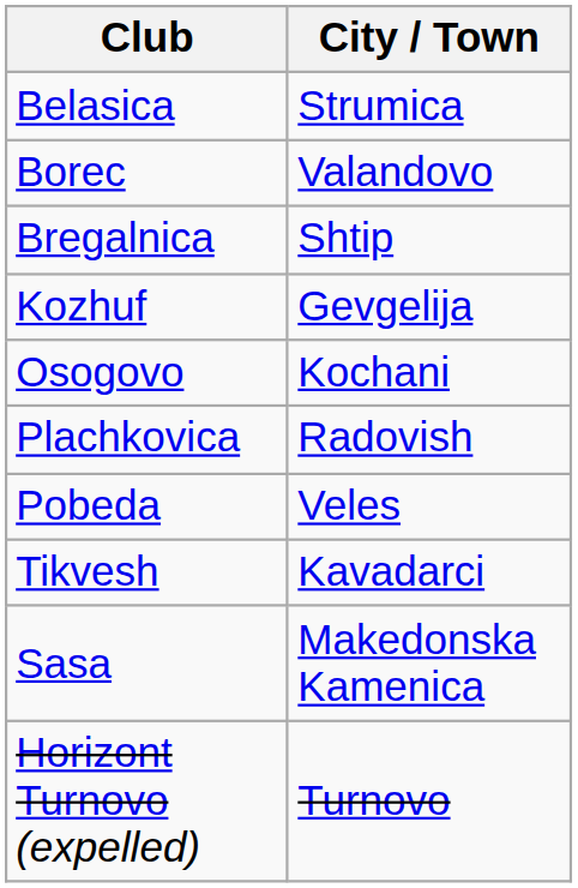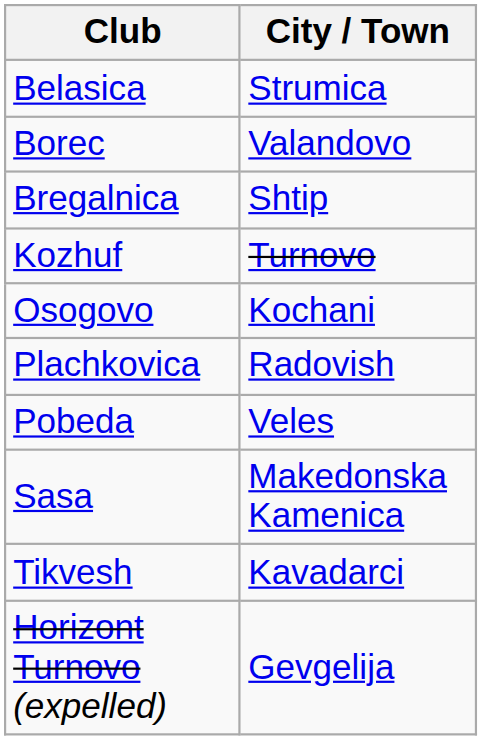 <table class="wikitable sortable">
 <tr>
 <th width="100px">Club</th>
 <th width="100px">City / Town</th>
 </tr>
 <tr>
 <td><a href='#'>Belasica</a></td>
 <td><a href='#'>Strumica</a></td>
 </tr>
 <tr>
 <td><a href='#'>Borec</a></td>
 <td><a href='#'>Valandovo</a></td>
 </tr>
 <tr>
 <td><a href='#'>Bregalnica</a></td>
 <td><a href='#'>Shtip</a></td>
 </tr>
 <tr>
 <td><a href='#'>Kozhuf</a></td>
-<td><a href='#'>Gevgelija</a></td>
+<td><s><a href='#'>Turnovo</a></s></td>
 </tr>
 <tr>
 <td><a href='#'>Osogovo</a></td>
 <td><a href='#'>Kochani</a></td>
 </tr>
 <tr>
 <td><a href='#'>Plachkovica</a></td>
 <td><a href='#'>Radovish</a></td>
 </tr>
 <tr>
 <td><a href='#'>Pobeda</a></td>
 <td><a href='#'>Veles</a></td>
 </tr>
 <tr>
+<td><a href='#'>Sasa</a></td>
+<td><a href='#'>Makedonska Kamenica</a></td>
+</tr>
+<tr>
 <td><a href='#'>Tikvesh</a></td>
 <td><a href='#'>Kavadarci</a></td>
 </tr>
 <tr>
-<td><a href='#'>Sasa</a></td>
-<td><a href='#'>Makedonska Kamenica</a></td>
-</tr>
-<tr>
 <td><s><a href='#'>Horizont Turnovo</a></s><br><em>(expelled)</em></td>
-<td><s><a href='#'>Turnovo</a></s></td>
+<td><a href='#'>Gevgelija</a></td>
 </tr>
 </table>
